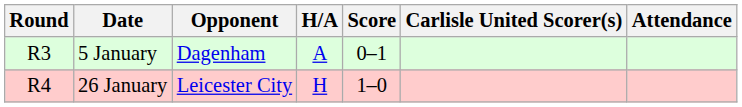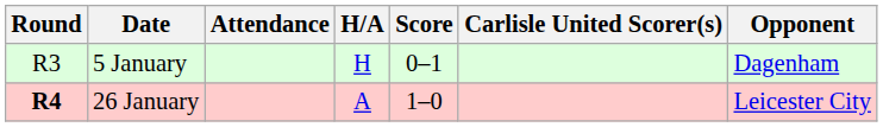 <table class="wikitable" style="text-align:center">
 <tr>
 <th>Round</th>
 <th>Date</th>
-<th>Opponent</th>
+<th>Attendance</th>
 <th>H/A</th>
 <th>Score</th>
 <th>Carlisle United Scorer(s)</th>
-<th>Attendance</th>
+<th>Opponent</th>
 </tr>
 <tr bgcolor=#ddffdd>
 <td>R3</td>
 <td align=left>5 January</td>
-<td align=left><a href='#'>Dagenham</a></td>
-<td><a href='#'>A</a></td>
+<td></td>
+<td><a href='#'>H</a></td>
 <td>0–1</td>
 <td align=left></td>
-<td></td>
+<td align=left><a href='#'>Dagenham</a></td>
 </tr>
 <tr bgcolor=#FFCCCC>
-<td>R4</td>
+<td><strong>R4</strong></td>
 <td align=left>26 January</td>
-<td align=left><a href='#'>Leicester City</a></td>
-<td><a href='#'>H</a></td>
+<td></td>
+<td><a href='#'>A</a></td>
 <td>1–0</td>
 <td align=left></td>
-<td></td>
+<td align=left><a href='#'>Leicester City</a></td>
 </tr>
 </table>
